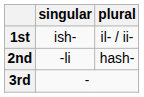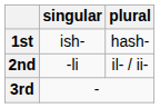 <table class="wikitable" style="text-align: center">
 <tr>
 <th></th>
 <th>singular</th>
 <th>plural</th>
 </tr>
 <tr>
 <th>1st</th>
 <td>ish-</td>
-<td>il- / ii-</td>
+<td>hash-</td>
 </tr>
 <tr>
 <th>2nd</th>
 <td>-li</td>
-<td>hash-</td>
+<td>il- / ii-</td>
 </tr>
 <tr>
 <th>3rd</th>
 <td colspan="2">-</td>
 </tr>
 </table>
